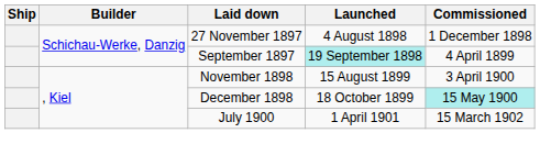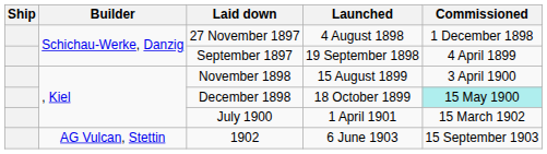 <table class="wikitable plainrowheaders">
 <tr>
 <th scope="col">Ship</th>
 <th scope="col">Builder</th>
 <th scope="col">Laid down</th>
 <th scope="col">Launched</th>
 <th scope="col">Commissioned</th>
 </tr>
 <tr>
 <th scope="row"></th>
 <td rowspan=2><a href='#'>Schichau-Werke</a>, <a href='#'>Danzig</a></td>
 <td align=center>27 November 1897</td>
 <td align=center>4 August 1898</td>
 <td align=center>1 December 1898</td>
 </tr>
 <tr>
 <th scope="row"></th>
 <td align=center>September 1897</td>
-<td align=center style="background: paleturquoise;">19 September 1898</td>
+<td align=center>19 September 1898</td>
 <td align=center>4 April 1899</td>
 </tr>
 <tr>
 <th scope="row"></th>
 <td rowspan=3>, <a href='#'>Kiel</a></td>
 <td align=center>November 1898</td>
 <td align=center>15 August 1899</td>
 <td align=center>3 April 1900</td>
 </tr>
 <tr>
 <th scope="row"></th>
 <td align=center>December 1898</td>
 <td align=center>18 October 1899</td>
 <td align=center style="background: paleturquoise;">15 May 1900</td>
 </tr>
 <tr>
 <th scope="row"></th>
 <td align=center>July 1900</td>
 <td align=center>1 April 1901</td>
 <td align=center>15 March 1902</td>
 </tr>
+<tr>
+<th scope="row"></th>
+<td align=center><a href='#'>AG Vulcan</a>, <a href='#'>Stettin</a></td>
+<td align=center>1902</td>
+<td align=center>6 June 1903</td>
+<td align=center>15 September 1903</td>
+</tr>
 </table>
